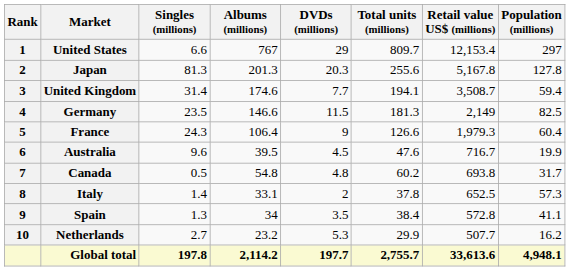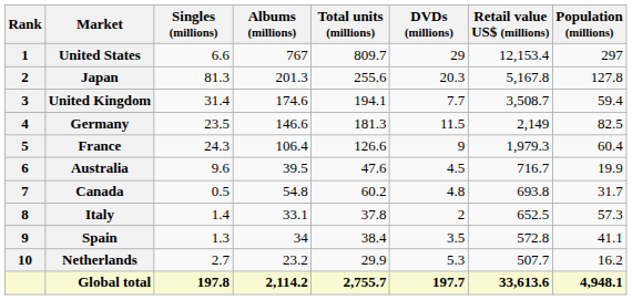 <table class="wikitable plainrowheaders sortable" style="text-align:right;">
 <tr>
 <th scope="col">Rank</th>
 <th scope="col">Market</th>
 <th scope="col" style="width:5em;">Singles <br><small>(millions)</small></th>
 <th scope="col" style="width:5em;">Albums <br><small>(millions)</small></th>
+<th scope="col" style="width:5em;">Total units <br><small>(millions)</small></th>
 <th scope="col" style="width:5em;">DVDs <br><small>(millions)</small></th>
-<th scope="col" style="width:5em;">Total units <br><small>(millions)</small></th>
 <th scope="col">Retail value<br>US$ <small>(millions)</small></th>
 <th scope="col">Population<br><small>(millions)</small></th>
 </tr>
 <tr>
 <th>1</th>
 <th scope="row">United States</th>
 <td>6.6</td>
 <td>767</td>
+<td>809.7</td>
 <td>29</td>
-<td>809.7</td>
 <td>12,153.4</td>
 <td>297</td>
 </tr>
 <tr>
 <th>2</th>
 <th scope="row">Japan</th>
 <td>81.3</td>
 <td>201.3</td>
+<td>255.6</td>
 <td>20.3</td>
-<td>255.6</td>
 <td>5,167.8</td>
 <td>127.8</td>
 </tr>
 <tr>
 <th>3</th>
 <th scope="row">United Kingdom</th>
 <td>31.4</td>
 <td>174.6</td>
+<td>194.1</td>
 <td>7.7</td>
-<td>194.1</td>
 <td>3,508.7</td>
 <td>59.4</td>
 </tr>
 <tr>
 <th>4</th>
 <th scope="row">Germany</th>
 <td>23.5</td>
 <td>146.6</td>
+<td>181.3</td>
 <td>11.5</td>
-<td>181.3</td>
 <td>2,149</td>
 <td>82.5</td>
 </tr>
 <tr>
 <th>5</th>
 <th scope="row">France</th>
 <td>24.3</td>
 <td>106.4</td>
+<td>126.6</td>
 <td>9</td>
-<td>126.6</td>
 <td>1,979.3</td>
 <td>60.4</td>
 </tr>
 <tr>
 <th>6</th>
 <th scope="row">Australia</th>
 <td>9.6</td>
 <td>39.5</td>
+<td>47.6</td>
 <td>4.5</td>
-<td>47.6</td>
 <td>716.7</td>
 <td>19.9</td>
 </tr>
 <tr>
 <th>7</th>
 <th scope="row">Canada</th>
 <td>0.5</td>
 <td>54.8</td>
+<td>60.2</td>
 <td>4.8</td>
-<td>60.2</td>
 <td>693.8</td>
 <td>31.7</td>
 </tr>
 <tr>
 <th>8</th>
 <th scope="row">Italy</th>
 <td>1.4</td>
 <td>33.1</td>
+<td>37.8</td>
 <td>2</td>
-<td>37.8</td>
 <td>652.5</td>
 <td>57.3</td>
 </tr>
 <tr>
 <th>9</th>
 <th scope="row">Spain</th>
 <td>1.3</td>
 <td>34</td>
+<td>38.4</td>
 <td>3.5</td>
-<td>38.4</td>
 <td>572.8</td>
 <td>41.1</td>
 </tr>
 <tr>
 <th>10</th>
 <th scope="row">Netherlands</th>
 <td>2.7</td>
 <td>23.2</td>
+<td>29.9</td>
 <td>5.3</td>
-<td>29.9</td>
 <td>507.7</td>
 <td>16.2</td>
 </tr>
 <tr class="sortbottom" style="background-color:#FAFAD2; font-weight:bold;">
 <td></td>
 <td>Global total</td>
 <td>197.8</td>
 <td>2,114.2</td>
+<td>2,755.7</td>
 <td>197.7</td>
-<td>2,755.7</td>
 <td>33,613.6</td>
 <td>4,948.1</td>
 </tr>
 </table>
